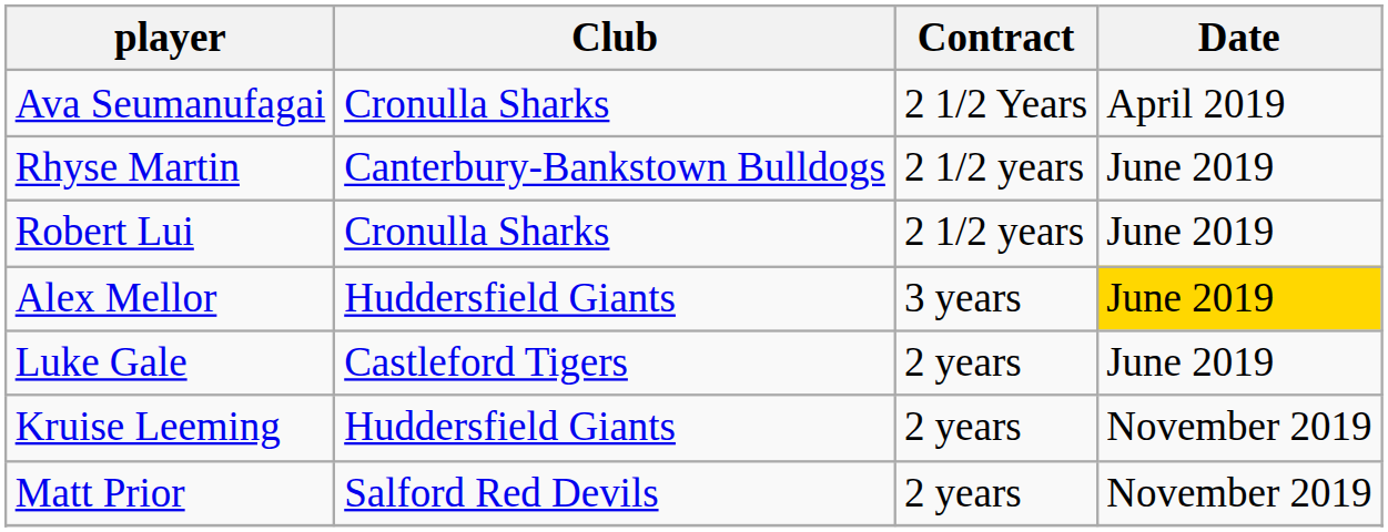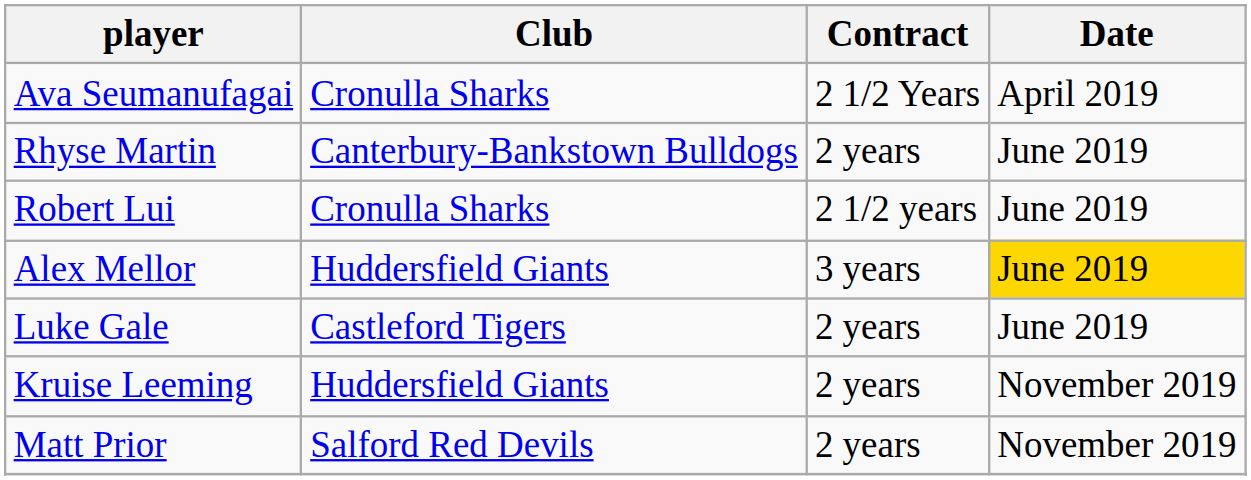 <table class="wikitable">
 <tr>
 <th>player</th>
 <th>Club</th>
 <th>Contract</th>
 <th>Date</th>
 </tr>
 <tr>
 <td><a href='#'>Ava Seumanufagai</a></td>
 <td><a href='#'>Cronulla Sharks</a></td>
 <td>2 1/2 Years</td>
 <td>April 2019</td>
 </tr>
 <tr>
 <td><a href='#'>Rhyse Martin</a></td>
 <td><a href='#'>Canterbury-Bankstown Bulldogs</a></td>
-<td>2 1/2 years</td>
+<td>2 years</td>
 <td>June 2019</td>
 </tr>
 <tr>
 <td><a href='#'>Robert Lui</a></td>
 <td><a href='#'>Cronulla Sharks</a></td>
 <td>2 1/2 years</td>
 <td>June 2019</td>
 </tr>
 <tr>
 <td><a href='#'>Alex Mellor</a></td>
 <td><a href='#'>Huddersfield Giants</a></td>
 <td>3 years</td>
 <td style="background: gold;">June 2019</td>
 </tr>
 <tr>
 <td><a href='#'>Luke Gale</a></td>
 <td><a href='#'>Castleford Tigers</a></td>
 <td>2 years</td>
 <td>June 2019</td>
 </tr>
 <tr>
 <td><a href='#'>Kruise Leeming</a></td>
 <td><a href='#'>Huddersfield Giants</a></td>
 <td>2 years</td>
 <td>November 2019</td>
 </tr>
 <tr>
 <td><a href='#'>Matt Prior</a></td>
 <td><a href='#'>Salford Red Devils</a></td>
 <td>2 years</td>
 <td>November 2019</td>
 </tr>
 <tr>
 </tr>
 <tr>
 </tr>
 </table>
